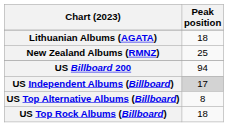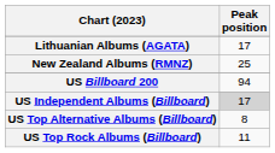 <table class="wikitable sortable plainrowheaders" style="text-align:center">
 <tr>
 <th scope="col">Chart (2023)</th>
 <th scope="col">Peak<br>position</th>
 </tr>
 <tr>
 </tr>
 <tr>
 </tr>
 <tr>
 </tr>
 <tr>
 </tr>
 <tr>
 </tr>
 <tr>
 <th scope="row">Lithuanian Albums (<a href='#'>AGATA</a>)</th>
-<td>18</td>
+<td>17</td>
 </tr>
 <tr>
 <th scope="row">New Zealand Albums (<a href='#'>RMNZ</a>)</th>
 <td>25</td>
 </tr>
 <tr>
 </tr>
 <tr>
 </tr>
 <tr>
 </tr>
 <tr>
 </tr>
 <tr>
 <th scope="row">US <a href='#'><em>Billboard</em> 200</a></th>
 <td>94</td>
 </tr>
 <tr>
 <th scope="row">US <a href='#'>Independent Albums</a> (<em><a href='#'>Billboard</a></em>)</th>
 <td style="background: lightgrey;">17</td>
 </tr>
 <tr>
 <th scope="row">US <a href='#'>Top Alternative Albums</a> (<em><a href='#'>Billboard</a></em>)</th>
 <td>8</td>
 </tr>
 <tr>
 <th scope="row">US <a href='#'>Top Rock Albums</a> (<em><a href='#'>Billboard</a></em>)</th>
-<td>18</td>
+<td>11</td>
 </tr>
 </table>
